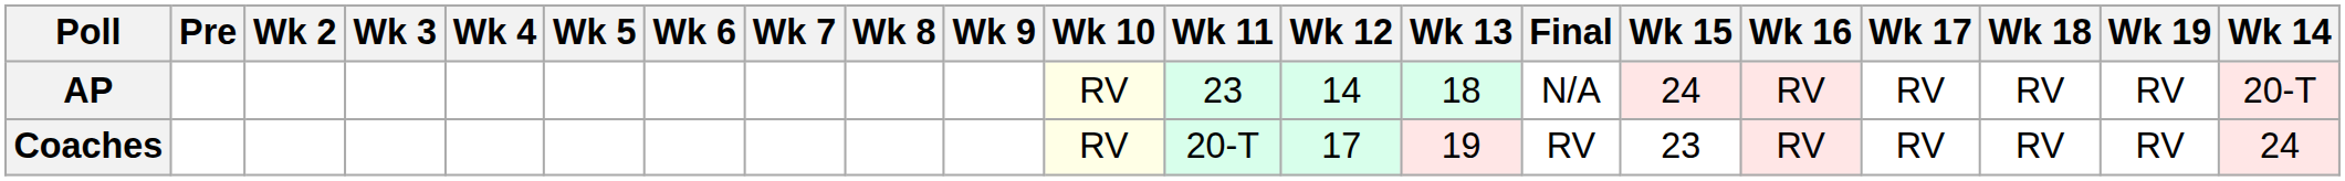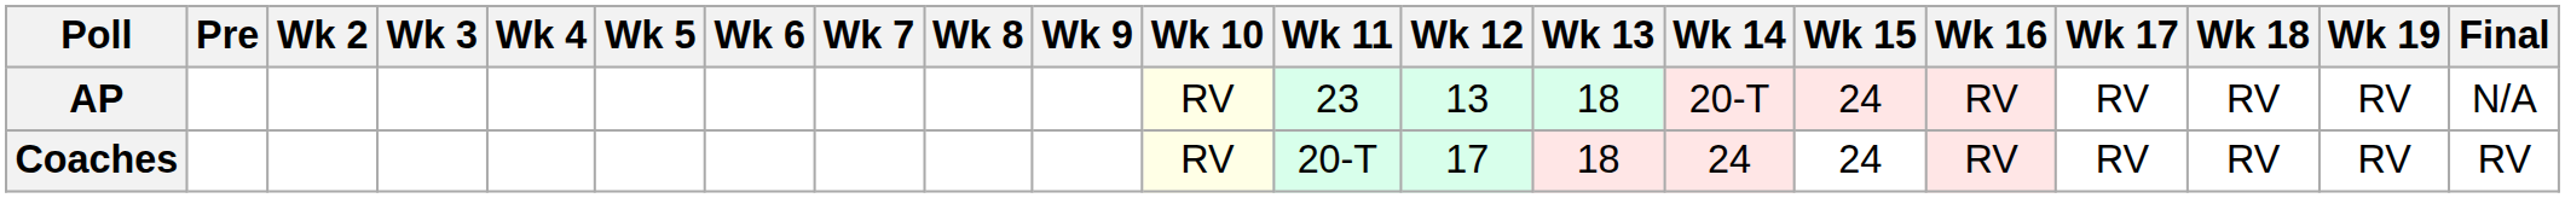 <table class="wikitable" style="white-space:nowrap;">
 <tr>
 <th>Poll</th>
 <th>Pre</th>
 <th>Wk 2</th>
 <th>Wk 3</th>
 <th>Wk 4</th>
 <th>Wk 5</th>
 <th>Wk 6</th>
 <th>Wk 7</th>
 <th>Wk 8</th>
 <th>Wk 9</th>
 <th>Wk 10</th>
 <th>Wk 11</th>
 <th>Wk 12</th>
 <th>Wk 13</th>
-<th>Final</th>
+<th>Wk 14</th>
 <th>Wk 15</th>
 <th>Wk 16</th>
 <th>Wk 17</th>
 <th>Wk 18</th>
 <th>Wk 19</th>
-<th>Wk 14</th>
+<th>Final</th>
 </tr>
 <tr style="text-align:center;">
 <th>AP</th>
 <td style="background:#FFF;"></td>
 <td style="background:#FFF;"></td>
 <td style="background:#FFF;"></td>
 <td style="background:#FFF;"></td>
 <td style="background:#FFF;"></td>
 <td style="background:#FFF;"></td>
 <td style="background:#FFF;"></td>
 <td style="background:#FFF;"></td>
 <td style="background:#FFF;"></td>
 <td style="background:#FFFFE6;">RV</td>
 <td style="background:#D8FFEB;">23</td>
-<td style="background:#D8FFEB;">14</td>
+<td style="background:#D8FFEB;">13</td>
 <td style="background:#D8FFEB;">18</td>
-<td style="background:#FFF;">N/A</td>
+<td style="background:#FFE6E6;">20-T</td>
 <td style="background:#FFE6E6;">24</td>
 <td style="background:#FFE6E6;">RV</td>
 <td style="background:#FFF;">RV</td>
 <td style="background:#FFF;">RV</td>
 <td style="background:#FFF;">RV</td>
-<td style="background:#FFE6E6;">20-T</td>
+<td style="background:#FFF;">N/A</td>
 </tr>
 <tr style="text-align:center;">
 <th>Coaches</th>
 <td style="background:#FFF;"></td>
 <td style="background:#FFF;"></td>
 <td style="background:#FFF;"></td>
 <td style="background:#FFF;"></td>
 <td style="background:#FFF;"></td>
 <td style="background:#FFF;"></td>
 <td style="background:#FFF;"></td>
 <td style="background:#FFF;"></td>
 <td style="background:#FFF;"></td>
 <td style="background:#FFFFE6;">RV</td>
 <td style="background:#D8FFEB;">20-T</td>
 <td style="background:#D8FFEB;">17</td>
-<td style="background:#FFE6E6;">19</td>
-<td style="background:#FFF;">RV</td>
-<td style="background:#FFF;">23</td>
+<td style="background:#FFE6E6;">18</td>
+<td style="background:#FFE6E6;">24</td>
+<td style="background:#FFF;">24</td>
 <td style="background:#FFE6E6;">RV</td>
 <td style="background:#FFF;">RV</td>
 <td style="background:#FFF;">RV</td>
 <td style="background:#FFF;">RV</td>
-<td style="background:#FFE6E6;">24</td>
+<td style="background:#FFF;">RV</td>
 </tr>
 </table>
